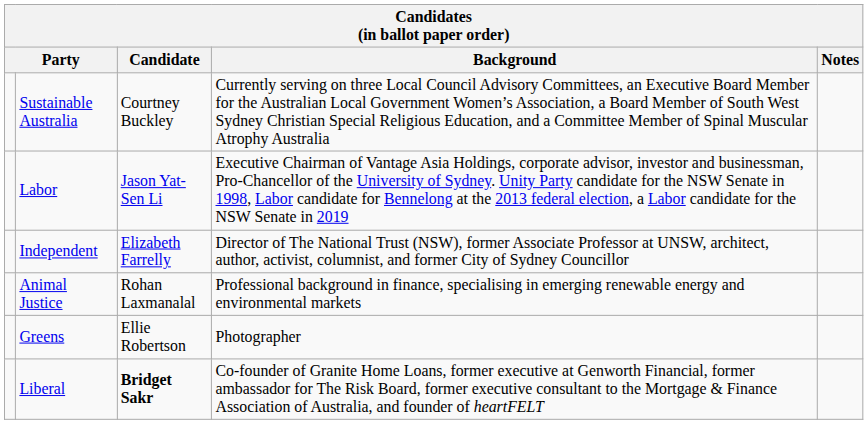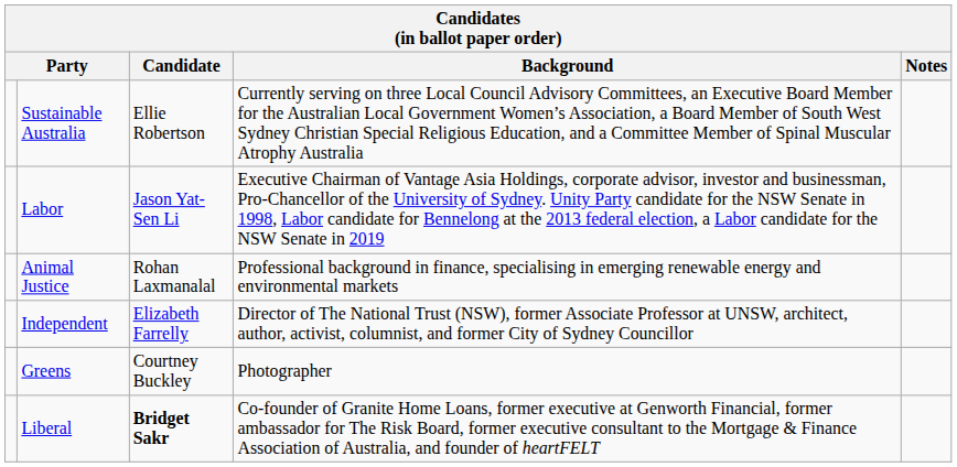 <table class="wikitable">
 <tr>
 <th colspan="5">Candidates<br>(in ballot paper order)</th>
 </tr>
 <tr>
 <th colspan="2">Party</th>
 <th>Candidate</th>
 <th>Background</th>
 <th>Notes</th>
 </tr>
 <tr>
 <td> </td>
 <td><a href='#'>Sustainable Australia</a></td>
-<td>Courtney Buckley</td>
+<td>Ellie Robertson</td>
 <td>Currently serving on three Local Council Advisory Committees, an Executive Board Member for the Australian Local Government Women’s Association, a Board Member of South West Sydney Christian Special Religious Education, and a Committee Member of Spinal Muscular Atrophy Australia</td>
 <td></td>
 </tr>
 <tr>
 <td> </td>
 <td><a href='#'>Labor</a></td>
 <td><a href='#'>Jason Yat-Sen Li</a></td>
 <td>Executive Chairman of Vantage Asia Holdings, corporate advisor, investor and businessman, Pro-Chancellor of the <a href='#'>University of Sydney</a>. <a href='#'>Unity Party</a> candidate for the NSW Senate in <a href='#'>1998</a>, <a href='#'>Labor</a> candidate for <a href='#'>Bennelong</a> at the <a href='#'>2013 federal election</a>, a <a href='#'>Labor</a> candidate for the NSW Senate in <a href='#'>2019</a></td>
 <td></td>
 </tr>
 <tr>
 <td> </td>
+<td><a href='#'>Animal Justice</a></td>
+<td>Rohan Laxmanalal</td>
+<td>Professional background in finance, specialising in emerging renewable energy and environmental markets</td>
+<td></td>
+</tr>
+<tr>
+<td> </td>
 <td><a href='#'>Independent</a></td>
 <td><a href='#'>Elizabeth Farrelly</a></td>
 <td>Director of The National Trust (NSW), former Associate Professor at UNSW, architect, author, activist, columnist, and former City of Sydney Councillor</td>
 <td></td>
 </tr>
 <tr>
 <td> </td>
-<td><a href='#'>Animal Justice</a></td>
-<td>Rohan Laxmanalal</td>
-<td>Professional background in finance, specialising in emerging renewable energy and environmental markets</td>
-<td></td>
-</tr>
-<tr>
-<td> </td>
 <td><a href='#'>Greens</a></td>
-<td>Ellie Robertson</td>
+<td>Courtney Buckley</td>
 <td>Photographer</td>
 <td></td>
 </tr>
 <tr>
 <td> </td>
 <td><a href='#'>Liberal</a></td>
 <td><strong>Bridget Sakr</strong></td>
 <td>Co-founder of Granite Home Loans, former executive at Genworth Financial, former ambassador for The Risk Board, former executive consultant to the Mortgage & Finance Association of Australia, and founder of <em>heartFELT</em></td>
 <td></td>
 </tr>
 </table>
